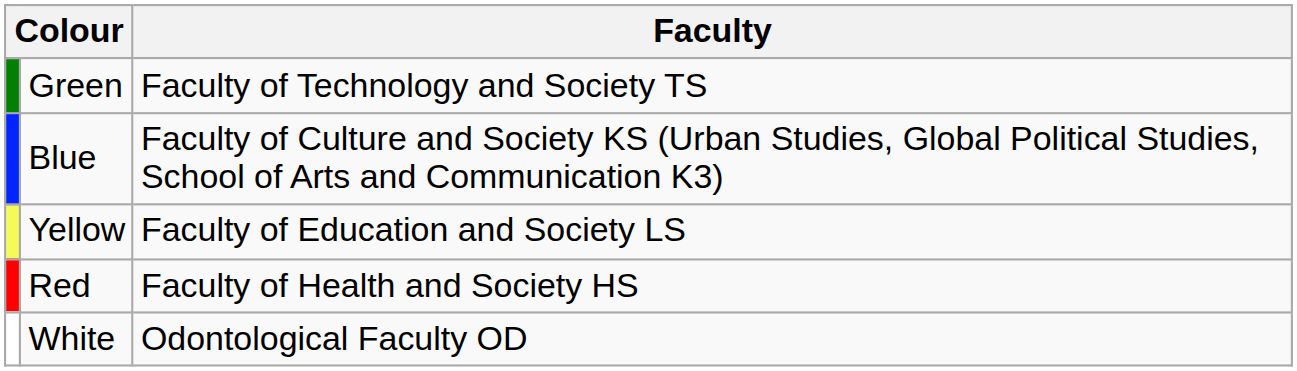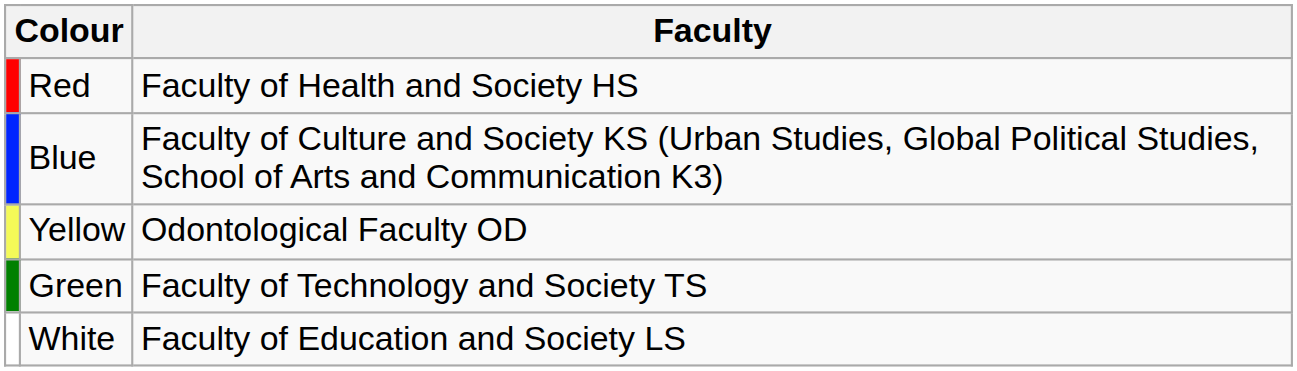 <table class=wikitable>
 <tr>
 <th colspan=2>Colour</th>
 <th>Faculty</th>
 </tr>
 <tr>
-<td style="background:#008000"></td>
-<td>Green</td>
-<td>Faculty of Technology and Society TS</td>
+<td style="background:#FF0000"></td>
+<td>Red</td>
+<td>Faculty of Health and Society HS</td>
 </tr>
 <tr>
 <td style="background:#0025FF"></td>
 <td>Blue</td>
 <td>Faculty of Culture and Society KS (Urban Studies, Global Political Studies, School of Arts and Communication K3)</td>
 </tr>
 <tr>
 <td style="background:#F4FA58"></td>
 <td>Yellow</td>
-<td>Faculty of Education and Society LS</td>
+<td>Odontological Faculty OD</td>
 </tr>
 <tr>
-<td style="background:#FF0000"></td>
-<td>Red</td>
-<td>Faculty of Health and Society HS</td>
+<td style="background:#008000"></td>
+<td>Green</td>
+<td>Faculty of Technology and Society TS</td>
 </tr>
 <tr>
 <td style="background:#FFFFFF"></td>
 <td>White</td>
-<td>Odontological Faculty OD</td>
+<td>Faculty of Education and Society LS</td>
 </tr>
 </table>
